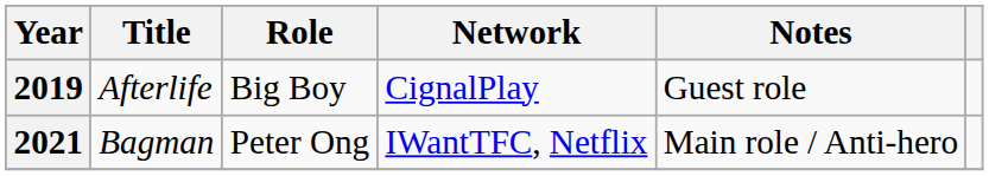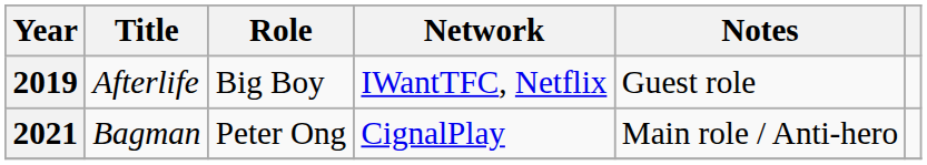 <table class="wikitable sortable plainrowheaders">
 <tr>
 <th scope="col">Year</th>
 <th scope="col">Title</th>
 <th scope="col">Role</th>
 <th scope="col">Network</th>
 <th scope="col">Notes</th>
 <th scope="col" class="unsortable"></th>
 </tr>
 <tr>
 <th scope=row>2019</th>
 <td><em>Afterlife</em></td>
 <td>Big Boy</td>
-<td><a href='#'>CignalPlay</a></td>
+<td><a href='#'>IWantTFC</a>, <a href='#'>Netflix</a></td>
 <td>Guest role</td>
 <td></td>
 </tr>
 <tr>
 <th scope=row>2021</th>
 <td><em>Bagman</em></td>
 <td>Peter Ong</td>
-<td><a href='#'>IWantTFC</a>, <a href='#'>Netflix</a></td>
+<td><a href='#'>CignalPlay</a></td>
 <td>Main role / Anti-hero</td>
 <td></td>
 </tr>
 <tr>
 </tr>
 </table>
